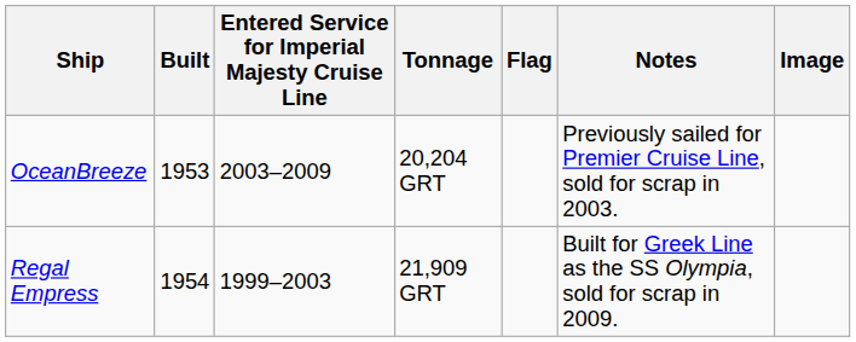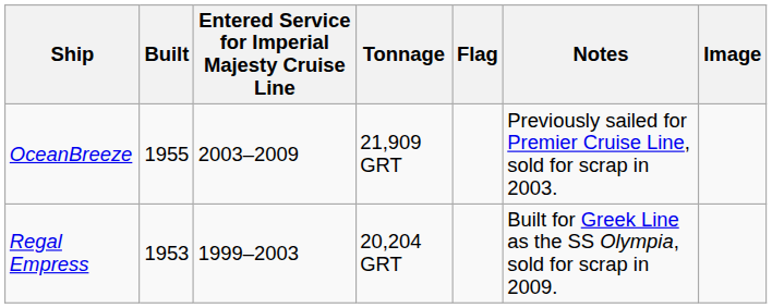 <table class="wikitable">
 <tr>
 <th>Ship</th>
 <th>Built</th>
 <th>Entered Service for Imperial Majesty Cruise Line</th>
 <th>Tonnage</th>
 <th>Flag</th>
 <th>Notes</th>
 <th>Image</th>
 </tr>
 <tr>
 <td><em><a href='#'>OceanBreeze</a></em></td>
-<td>1953</td>
+<td>1955</td>
 <td>2003–2009</td>
-<td>20,204 GRT</td>
+<td>21,909 GRT</td>
 <td></td>
 <td>Previously sailed for <a href='#'>Premier Cruise Line</a>, sold for scrap in 2003.</td>
 <td></td>
 </tr>
 <tr>
 <td><em><a href='#'>Regal Empress</a></em></td>
-<td>1954</td>
+<td>1953</td>
 <td>1999–2003</td>
-<td>21,909 GRT</td>
+<td>20,204 GRT</td>
 <td></td>
 <td>Built for <a href='#'>Greek Line</a> as the SS <em>Olympia</em>, sold for scrap in 2009.</td>
 <td></td>
 </tr>
 </table>
